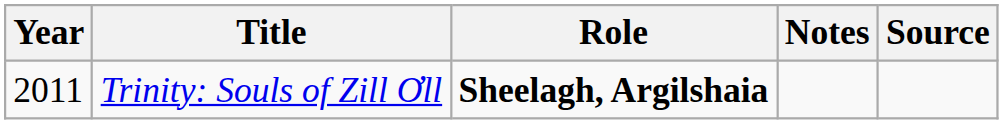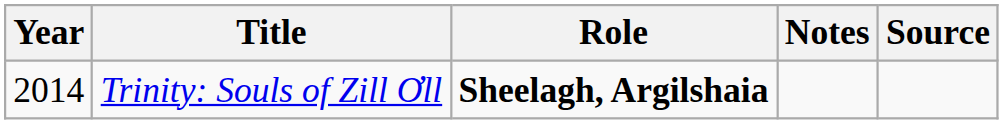 <table class="wikitable sortable">
 <tr>
 <th>Year</th>
 <th>Title</th>
 <th>Role</th>
 <th class="unsortable">Notes</th>
 <th>Source</th>
 </tr>
 <tr>
-<td>2011</td>
+<td>2014</td>
 <td><em><a href='#'>Trinity: Souls of Zill Ơll</a></em></td>
 <td><strong>Sheelagh, Argilshaia</strong></td>
 <td></td>
 <td></td>
 </tr>
 </table>
